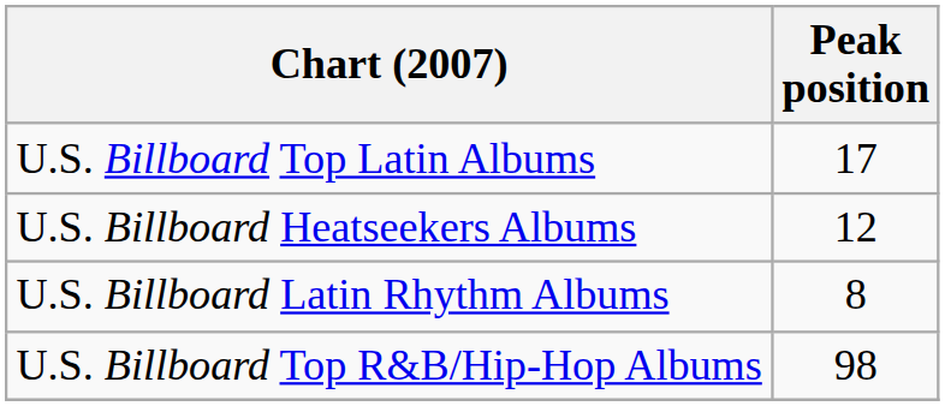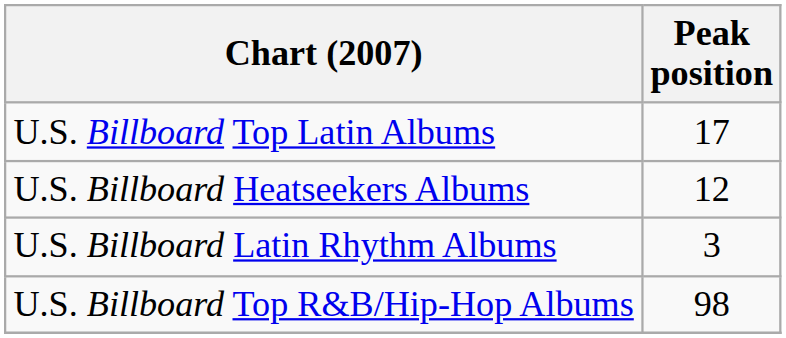 <table class="wikitable">
 <tr>
 <th>Chart (2007)</th>
 <th>Peak<br>position</th>
 </tr>
 <tr>
 <td>U.S. <em><a href='#'>Billboard</a></em> <a href='#'>Top Latin Albums</a></td>
 <td align="center">17</td>
 </tr>
 <tr>
 <td>U.S. <em>Billboard</em> <a href='#'>Heatseekers Albums</a></td>
 <td align="center">12</td>
 </tr>
 <tr>
 <td>U.S. <em>Billboard</em> <a href='#'>Latin Rhythm Albums</a></td>
-<td align="center">8</td>
+<td align="center">3</td>
 </tr>
 <tr>
 <td>U.S. <em>Billboard</em> <a href='#'>Top R&B/Hip-Hop Albums</a></td>
 <td align="center">98</td>
 </tr>
 <tr>
 </tr>
 </table>
